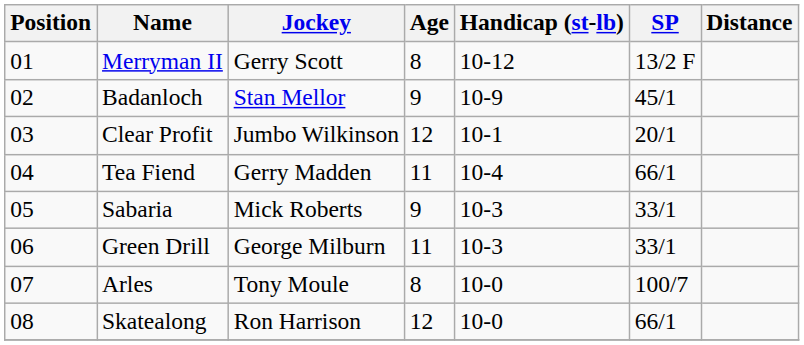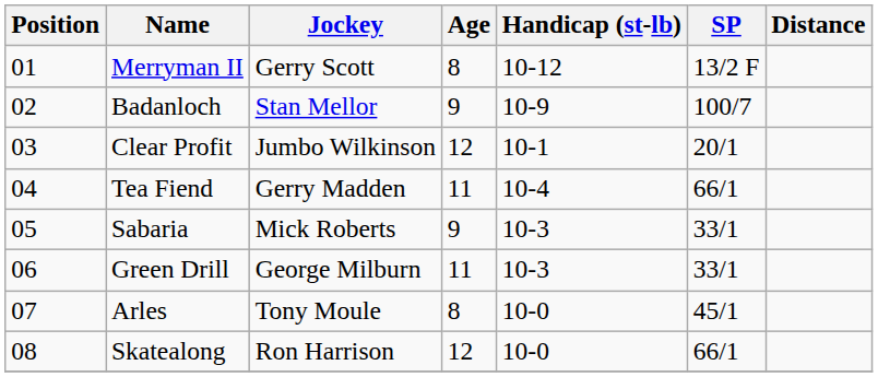 <table class="wikitable sortable">
 <tr>
 <th>Position</th>
 <th>Name</th>
 <th><a href='#'>Jockey</a></th>
 <th data-sort-type="number">Age</th>
 <th>Handicap (<a href='#'>st</a>-<a href='#'>lb</a>)</th>
 <th><a href='#'>SP</a></th>
 <th>Distance</th>
 </tr>
 <tr>
 <td>01</td>
 <td><a href='#'>Merryman II</a></td>
 <td>Gerry Scott</td>
 <td>8</td>
 <td>10-12</td>
 <td>13/2 F</td>
 <td></td>
 </tr>
 <tr>
 <td>02</td>
 <td>Badanloch</td>
 <td><a href='#'>Stan Mellor</a></td>
 <td>9</td>
 <td>10-9</td>
-<td>45/1</td>
+<td>100/7</td>
 <td></td>
 </tr>
 <tr>
 <td>03</td>
 <td>Clear Profit</td>
 <td>Jumbo Wilkinson</td>
 <td>12</td>
 <td>10-1</td>
 <td>20/1</td>
 <td></td>
 </tr>
 <tr>
 <td>04</td>
 <td>Tea Fiend</td>
 <td>Gerry Madden</td>
 <td>11</td>
 <td>10-4</td>
 <td>66/1</td>
 <td></td>
 </tr>
 <tr>
 <td>05</td>
 <td>Sabaria</td>
 <td>Mick Roberts</td>
 <td>9</td>
 <td>10-3</td>
 <td>33/1</td>
 <td></td>
 </tr>
 <tr>
 <td>06</td>
 <td>Green Drill</td>
 <td>George Milburn</td>
 <td>11</td>
 <td>10-3</td>
 <td>33/1</td>
 <td></td>
 </tr>
 <tr>
 <td>07</td>
 <td>Arles</td>
 <td>Tony Moule</td>
 <td>8</td>
 <td>10-0</td>
-<td>100/7</td>
+<td>45/1</td>
 <td></td>
 </tr>
 <tr>
 <td>08</td>
 <td>Skatealong</td>
 <td>Ron Harrison</td>
 <td>12</td>
 <td>10-0</td>
 <td>66/1</td>
 <td></td>
 </tr>
 <tr>
 </tr>
 </table>
